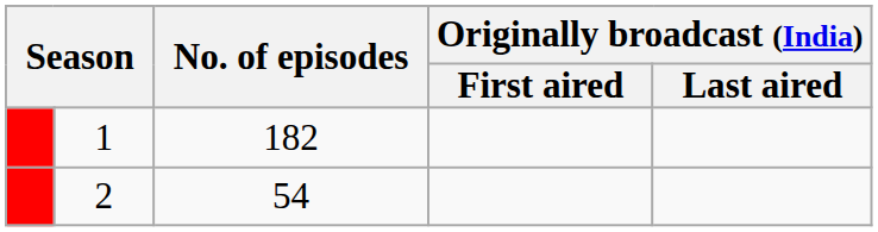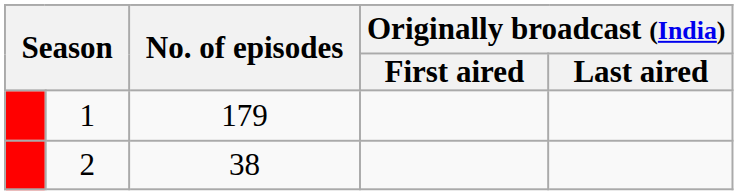 <table class="wikitable" style="text-align:center">
 <tr>
 <th colspan="2" rowspan="2" style="padding: 0 8px">Season</th>
 <th rowspan="2" style="padding: 0 8px">No. of episodes</th>
 <th colspan="2">Originally broadcast <small>(<a href='#'>India</a>)</small></th>
 </tr>
 <tr>
 <th style="padding: 0 8px">First aired</th>
 <th style="padding: 0 8px">Last aired</th>
 </tr>
 <tr>
 <td style="background:red"></td>
 <td align="center">1</td>
-<td align="center">182</td>
+<td align="center">179</td>
 <td align="center"></td>
 <td align="center"></td>
 </tr>
 <tr>
 <td style="background:red"></td>
 <td align="center">2</td>
-<td align="center">54</td>
+<td align="center">38</td>
 <td align="center"></td>
 <td align="center"></td>
 </tr>
 </table>
